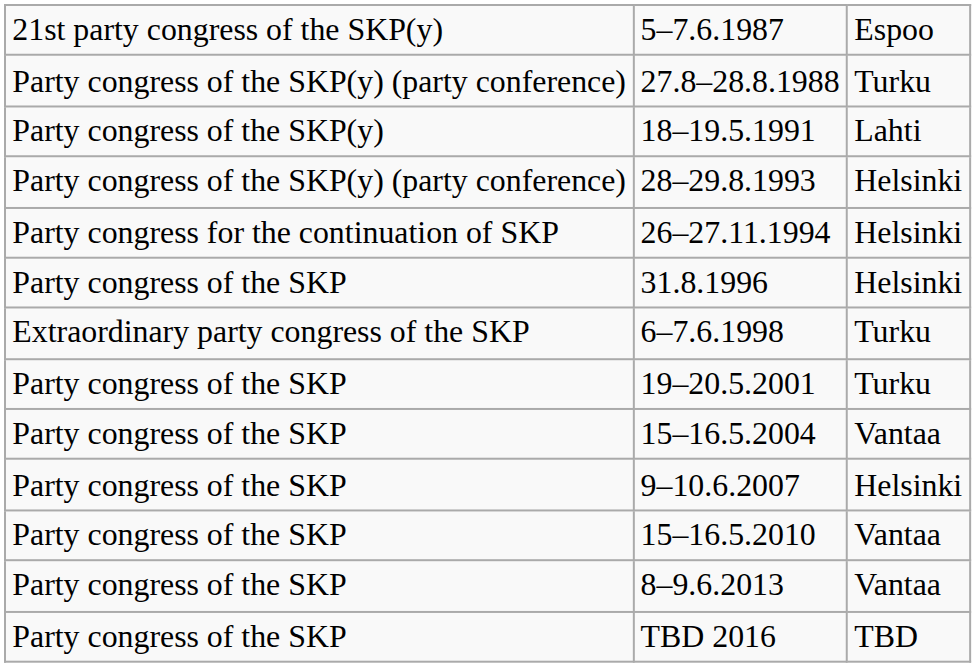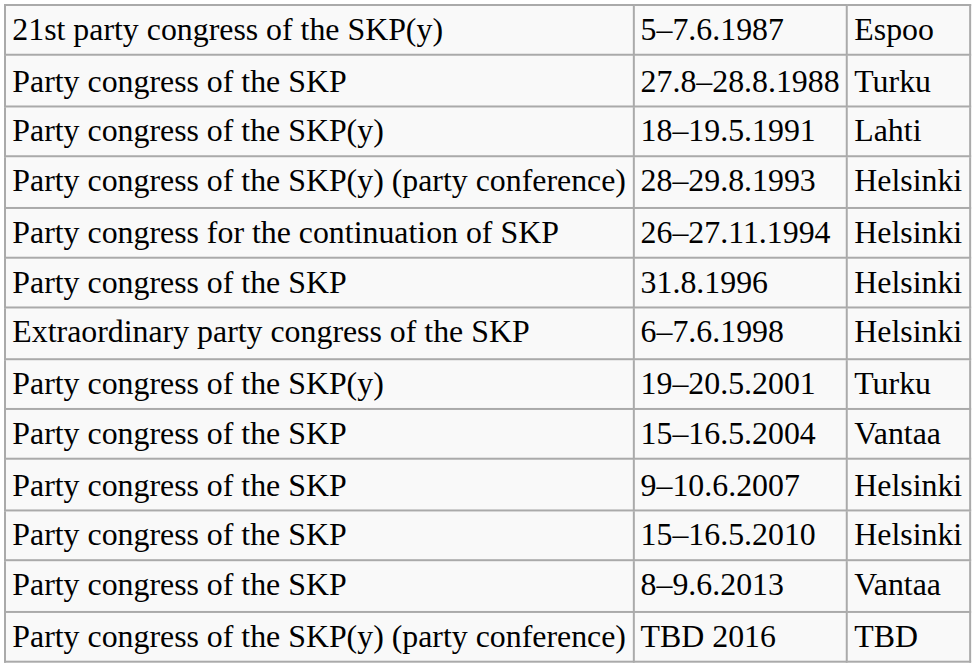 <table class="wikitable">
 <tr>
 <td>21st party congress of the SKP(y)</td>
 <td>5–7.6.1987</td>
 <td>Espoo</td>
 </tr>
 <tr>
-<td>Party congress of the SKP(y) (party conference)</td>
+<td>Party congress of the SKP</td>
 <td>27.8–28.8.1988</td>
 <td>Turku</td>
 </tr>
 <tr>
 <td>Party congress of the SKP(y)</td>
 <td>18–19.5.1991</td>
 <td>Lahti</td>
 </tr>
 <tr>
 <td>Party congress of the SKP(y) (party conference)</td>
 <td>28–29.8.1993</td>
 <td>Helsinki</td>
 </tr>
 <tr>
 <td>Party congress for the continuation of SKP</td>
 <td>26–27.11.1994</td>
 <td>Helsinki</td>
 </tr>
 <tr>
 <td>Party congress of the SKP</td>
 <td>31.8.1996</td>
 <td>Helsinki</td>
 </tr>
 <tr>
 <td>Extraordinary party congress of the SKP</td>
 <td>6–7.6.1998</td>
-<td>Turku</td>
+<td>Helsinki</td>
 </tr>
 <tr>
-<td>Party congress of the SKP</td>
+<td>Party congress of the SKP(y)</td>
 <td>19–20.5.2001</td>
 <td>Turku</td>
 </tr>
 <tr>
 <td>Party congress of the SKP</td>
 <td>15–16.5.2004</td>
 <td>Vantaa</td>
 </tr>
 <tr>
 <td>Party congress of the SKP</td>
 <td>9–10.6.2007</td>
 <td>Helsinki</td>
 </tr>
 <tr>
 <td>Party congress of the SKP</td>
 <td>15–16.5.2010</td>
-<td>Vantaa</td>
+<td>Helsinki</td>
 </tr>
 <tr>
 <td>Party congress of the SKP</td>
 <td>8–9.6.2013</td>
 <td>Vantaa</td>
 </tr>
 <tr>
-<td>Party congress of the SKP</td>
+<td>Party congress of the SKP(y) (party conference)</td>
 <td>TBD 2016</td>
 <td>TBD</td>
 </tr>
 </table>
